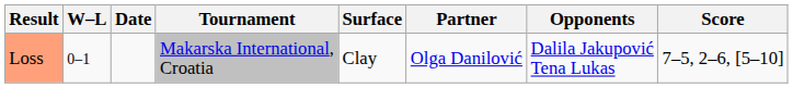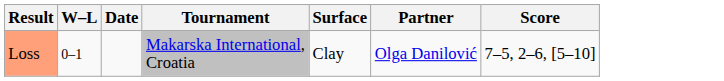 <table class="sortable wikitable">
 <tr>
 <th>Result</th>
 <th class="unsortable">W–L</th>
 <th>Date</th>
 <th>Tournament</th>
 <th>Surface</th>
 <th>Partner</th>
-<th>Opponents</th>
 <th class="unsortable">Score</th>
 </tr>
 <tr>
 <td style="background:#ffa07a;">Loss</td>
 <td><small>0–1</small></td>
 <td><a href='#'></a></td>
 <td bgcolor=silver><a href='#'>Makarska International</a>, <br> Croatia</td>
 <td>Clay</td>
 <td> <a href='#'>Olga Danilović</a></td>
-<td> <a href='#'>Dalila Jakupović</a> <br>  <a href='#'>Tena Lukas</a></td>
 <td>7–5, 2–6, [5–10]</td>
 </tr>
 </table>
